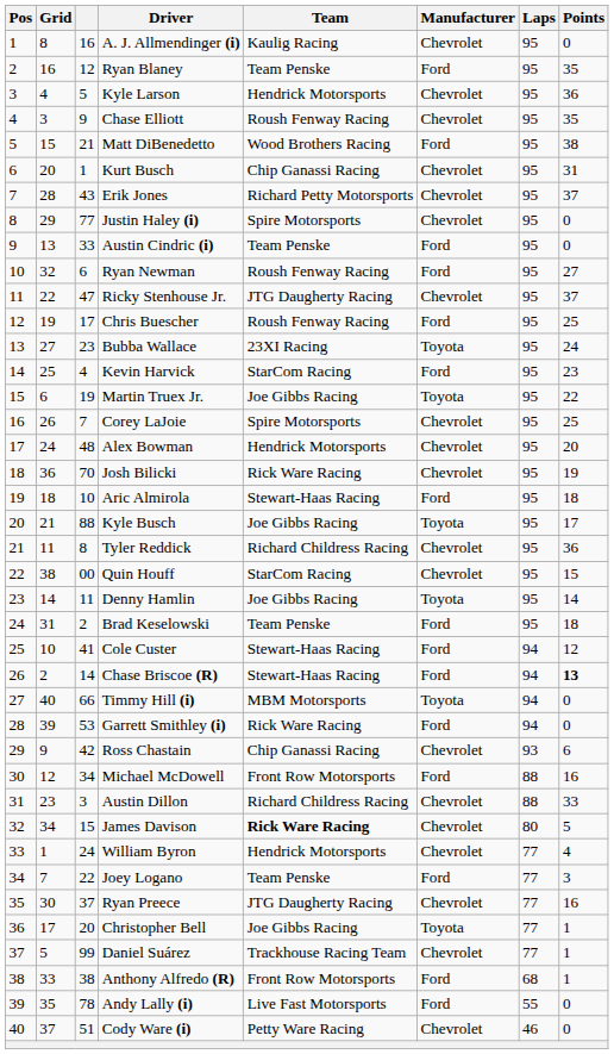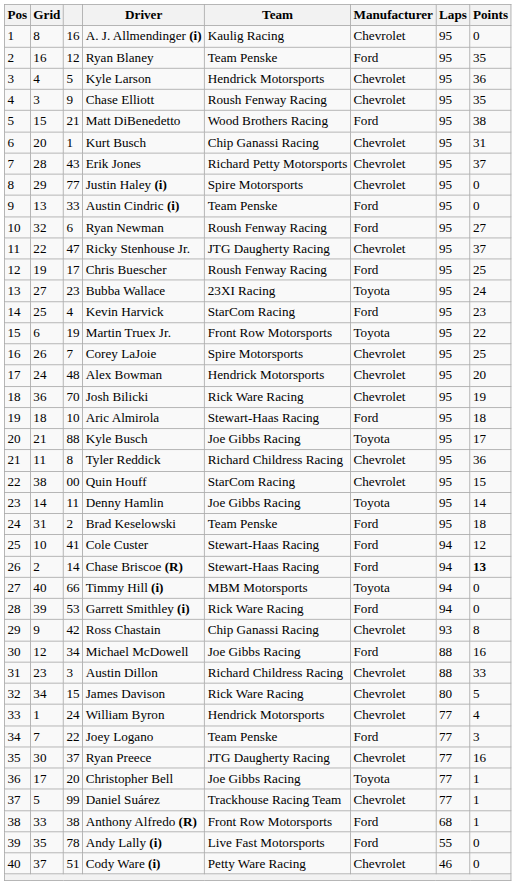 <table class="wikitable" style="font-size:98%">
 <tr>
 <th>Pos</th>
 <th>Grid</th>
 <th></th>
 <th>Driver</th>
 <th>Team</th>
 <th>Manufacturer</th>
 <th>Laps</th>
 <th>Points</th>
 </tr>
 <tr>
 <td>1</td>
 <td>8</td>
 <td>16</td>
 <td>A. J. Allmendinger <strong>(i)</strong></td>
 <td>Kaulig Racing</td>
 <td>Chevrolet</td>
 <td>95</td>
 <td>0</td>
 </tr>
 <tr>
 <td>2</td>
 <td>16</td>
 <td>12</td>
 <td>Ryan Blaney</td>
 <td>Team Penske</td>
 <td>Ford</td>
 <td>95</td>
 <td>35</td>
 </tr>
 <tr>
 <td>3</td>
 <td>4</td>
 <td>5</td>
 <td>Kyle Larson</td>
 <td>Hendrick Motorsports</td>
 <td>Chevrolet</td>
 <td>95</td>
 <td>36</td>
 </tr>
 <tr>
 <td>4</td>
 <td>3</td>
 <td>9</td>
 <td>Chase Elliott</td>
 <td>Roush Fenway Racing</td>
 <td>Chevrolet</td>
 <td>95</td>
 <td>35</td>
 </tr>
 <tr>
 <td>5</td>
 <td>15</td>
 <td>21</td>
 <td>Matt DiBenedetto</td>
 <td>Wood Brothers Racing</td>
 <td>Ford</td>
 <td>95</td>
 <td>38</td>
 </tr>
 <tr>
 <td>6</td>
 <td>20</td>
 <td>1</td>
 <td>Kurt Busch</td>
 <td>Chip Ganassi Racing</td>
 <td>Chevrolet</td>
 <td>95</td>
 <td>31</td>
 </tr>
 <tr>
 <td>7</td>
 <td>28</td>
 <td>43</td>
 <td>Erik Jones</td>
 <td>Richard Petty Motorsports</td>
 <td>Chevrolet</td>
 <td>95</td>
 <td>37</td>
 </tr>
 <tr>
 <td>8</td>
 <td>29</td>
 <td>77</td>
 <td>Justin Haley <strong>(i)</strong></td>
 <td>Spire Motorsports</td>
 <td>Chevrolet</td>
 <td>95</td>
 <td>0</td>
 </tr>
 <tr>
 <td>9</td>
 <td>13</td>
 <td>33</td>
 <td>Austin Cindric <strong>(i)</strong></td>
 <td>Team Penske</td>
 <td>Ford</td>
 <td>95</td>
 <td>0</td>
 </tr>
 <tr>
 <td>10</td>
 <td>32</td>
 <td>6</td>
 <td>Ryan Newman</td>
 <td>Roush Fenway Racing</td>
 <td>Ford</td>
 <td>95</td>
 <td>27</td>
 </tr>
 <tr>
 <td>11</td>
 <td>22</td>
 <td>47</td>
 <td>Ricky Stenhouse Jr.</td>
 <td>JTG Daugherty Racing</td>
 <td>Chevrolet</td>
 <td>95</td>
 <td>37</td>
 </tr>
 <tr>
 <td>12</td>
 <td>19</td>
 <td>17</td>
 <td>Chris Buescher</td>
 <td>Roush Fenway Racing</td>
 <td>Ford</td>
 <td>95</td>
 <td>25</td>
 </tr>
 <tr>
 <td>13</td>
 <td>27</td>
 <td>23</td>
 <td>Bubba Wallace</td>
 <td>23XI Racing</td>
 <td>Toyota</td>
 <td>95</td>
 <td>24</td>
 </tr>
 <tr>
 <td>14</td>
 <td>25</td>
 <td>4</td>
 <td>Kevin Harvick</td>
 <td>StarCom Racing</td>
 <td>Ford</td>
 <td>95</td>
 <td>23</td>
 </tr>
 <tr>
 <td>15</td>
 <td>6</td>
 <td>19</td>
 <td>Martin Truex Jr.</td>
-<td>Joe Gibbs Racing</td>
+<td>Front Row Motorsports</td>
 <td>Toyota</td>
 <td>95</td>
 <td>22</td>
 </tr>
 <tr>
 <td>16</td>
 <td>26</td>
 <td>7</td>
 <td>Corey LaJoie</td>
 <td>Spire Motorsports</td>
 <td>Chevrolet</td>
 <td>95</td>
 <td>25</td>
 </tr>
 <tr>
 <td>17</td>
 <td>24</td>
 <td>48</td>
 <td>Alex Bowman</td>
 <td>Hendrick Motorsports</td>
 <td>Chevrolet</td>
 <td>95</td>
 <td>20</td>
 </tr>
 <tr>
 <td>18</td>
 <td>36</td>
 <td>70</td>
 <td>Josh Bilicki</td>
 <td>Rick Ware Racing</td>
 <td>Chevrolet</td>
 <td>95</td>
 <td>19</td>
 </tr>
 <tr>
 <td>19</td>
 <td>18</td>
 <td>10</td>
 <td>Aric Almirola</td>
 <td>Stewart-Haas Racing</td>
 <td>Ford</td>
 <td>95</td>
 <td>18</td>
 </tr>
 <tr>
 <td>20</td>
 <td>21</td>
 <td>88</td>
 <td>Kyle Busch</td>
 <td>Joe Gibbs Racing</td>
 <td>Toyota</td>
 <td>95</td>
 <td>17</td>
 </tr>
 <tr>
 <td>21</td>
 <td>11</td>
 <td>8</td>
 <td>Tyler Reddick</td>
 <td>Richard Childress Racing</td>
 <td>Chevrolet</td>
 <td>95</td>
 <td>36</td>
 </tr>
 <tr>
 <td>22</td>
 <td>38</td>
 <td>00</td>
 <td>Quin Houff</td>
 <td>StarCom Racing</td>
 <td>Chevrolet</td>
 <td>95</td>
 <td>15</td>
 </tr>
 <tr>
 <td>23</td>
 <td>14</td>
 <td>11</td>
 <td>Denny Hamlin</td>
 <td>Joe Gibbs Racing</td>
 <td>Toyota</td>
 <td>95</td>
 <td>14</td>
 </tr>
 <tr>
 <td>24</td>
 <td>31</td>
 <td>2</td>
 <td>Brad Keselowski</td>
 <td>Team Penske</td>
 <td>Ford</td>
 <td>95</td>
 <td>18</td>
 </tr>
 <tr>
 <td>25</td>
 <td>10</td>
 <td>41</td>
 <td>Cole Custer</td>
 <td>Stewart-Haas Racing</td>
 <td>Ford</td>
 <td>94</td>
 <td>12</td>
 </tr>
 <tr>
 <td>26</td>
 <td>2</td>
 <td>14</td>
 <td>Chase Briscoe <strong>(R)</strong></td>
 <td>Stewart-Haas Racing</td>
 <td>Ford</td>
 <td>94</td>
 <td><strong>13</strong></td>
 </tr>
 <tr>
 <td>27</td>
 <td>40</td>
 <td>66</td>
 <td>Timmy Hill <strong>(i)</strong></td>
 <td>MBM Motorsports</td>
 <td>Toyota</td>
 <td>94</td>
 <td>0</td>
 </tr>
 <tr>
 <td>28</td>
 <td>39</td>
 <td>53</td>
 <td>Garrett Smithley <strong>(i)</strong></td>
 <td>Rick Ware Racing</td>
 <td>Ford</td>
 <td>94</td>
 <td>0</td>
 </tr>
 <tr>
 <td>29</td>
 <td>9</td>
 <td>42</td>
 <td>Ross Chastain</td>
 <td>Chip Ganassi Racing</td>
 <td>Chevrolet</td>
 <td>93</td>
-<td>6</td>
+<td>8</td>
 </tr>
 <tr>
 <td>30</td>
 <td>12</td>
 <td>34</td>
 <td>Michael McDowell</td>
-<td>Front Row Motorsports</td>
+<td>Joe Gibbs Racing</td>
 <td>Ford</td>
 <td>88</td>
 <td>16</td>
 </tr>
 <tr>
 <td>31</td>
 <td>23</td>
 <td>3</td>
 <td>Austin Dillon</td>
 <td>Richard Childress Racing</td>
 <td>Chevrolet</td>
 <td>88</td>
 <td>33</td>
 </tr>
 <tr>
 <td>32</td>
 <td>34</td>
 <td>15</td>
 <td>James Davison</td>
-<td><strong>Rick Ware Racing</strong></td>
+<td>Rick Ware Racing</td>
 <td>Chevrolet</td>
 <td>80</td>
 <td>5</td>
 </tr>
 <tr>
 <td>33</td>
 <td>1</td>
 <td>24</td>
 <td>William Byron</td>
 <td>Hendrick Motorsports</td>
 <td>Chevrolet</td>
 <td>77</td>
 <td>4</td>
 </tr>
 <tr>
 <td>34</td>
 <td>7</td>
 <td>22</td>
 <td>Joey Logano</td>
 <td>Team Penske</td>
 <td>Ford</td>
 <td>77</td>
 <td>3</td>
 </tr>
 <tr>
 <td>35</td>
 <td>30</td>
 <td>37</td>
 <td>Ryan Preece</td>
 <td>JTG Daugherty Racing</td>
 <td>Chevrolet</td>
 <td>77</td>
 <td>16</td>
 </tr>
 <tr>
 <td>36</td>
 <td>17</td>
 <td>20</td>
 <td>Christopher Bell</td>
 <td>Joe Gibbs Racing</td>
 <td>Toyota</td>
 <td>77</td>
 <td>1</td>
 </tr>
 <tr>
 <td>37</td>
 <td>5</td>
 <td>99</td>
 <td>Daniel Suárez</td>
 <td>Trackhouse Racing Team</td>
 <td>Chevrolet</td>
 <td>77</td>
 <td>1</td>
 </tr>
 <tr>
 <td>38</td>
 <td>33</td>
 <td>38</td>
 <td>Anthony Alfredo <strong>(R)</strong></td>
 <td>Front Row Motorsports</td>
 <td>Ford</td>
 <td>68</td>
 <td>1</td>
 </tr>
 <tr>
 <td>39</td>
 <td>35</td>
 <td>78</td>
 <td>Andy Lally <strong>(i)</strong></td>
 <td>Live Fast Motorsports</td>
 <td>Ford</td>
 <td>55</td>
 <td>0</td>
 </tr>
 <tr>
 <td>40</td>
 <td>37</td>
 <td>51</td>
 <td>Cody Ware <strong>(i)</strong></td>
 <td>Petty Ware Racing</td>
 <td>Chevrolet</td>
 <td>46</td>
 <td>0</td>
 </tr>
 <tr>
 <th colspan="8"></th>
 </tr>
 </table>
